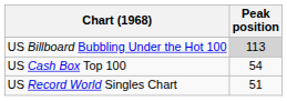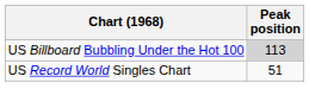 <table class="wikitable sortable">
 <tr>
 <th>Chart (1968)</th>
 <th>Peak<br>position</th>
 </tr>
 <tr>
 <td>US <em>Billboard</em> <a href='#'>Bubbling Under the Hot 100</a></td>
 <td style="background: lightgrey; text-align:center;">113</td>
 </tr>
 <tr>
-<td>US <em><a href='#'>Cash Box</a></em> Top 100</td>
-<td style="text-align:center;">54</td>
-</tr>
-<tr>
 <td>US <em><a href='#'>Record World</a></em> Singles Chart</td>
 <td style="text-align:center;">51</td>
 </tr>
 </table>
